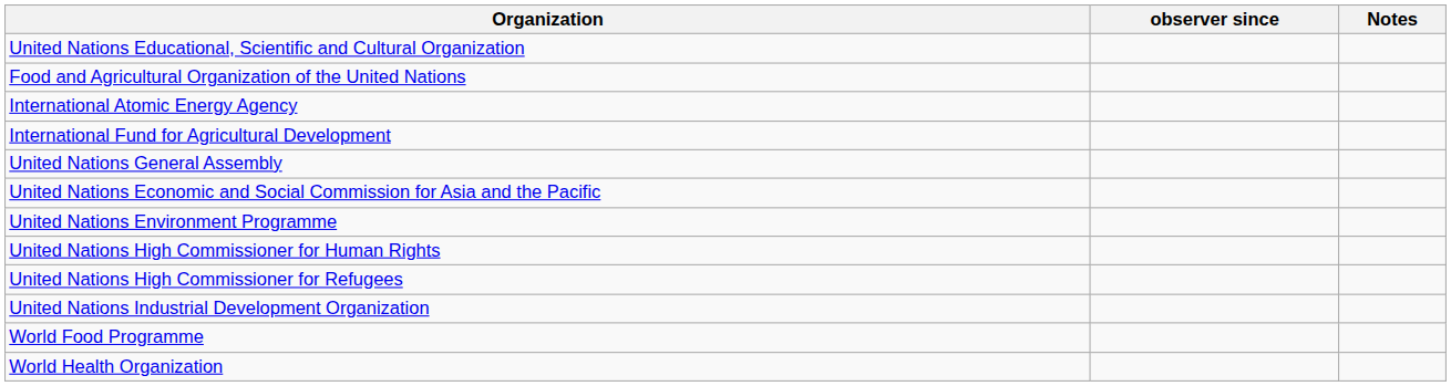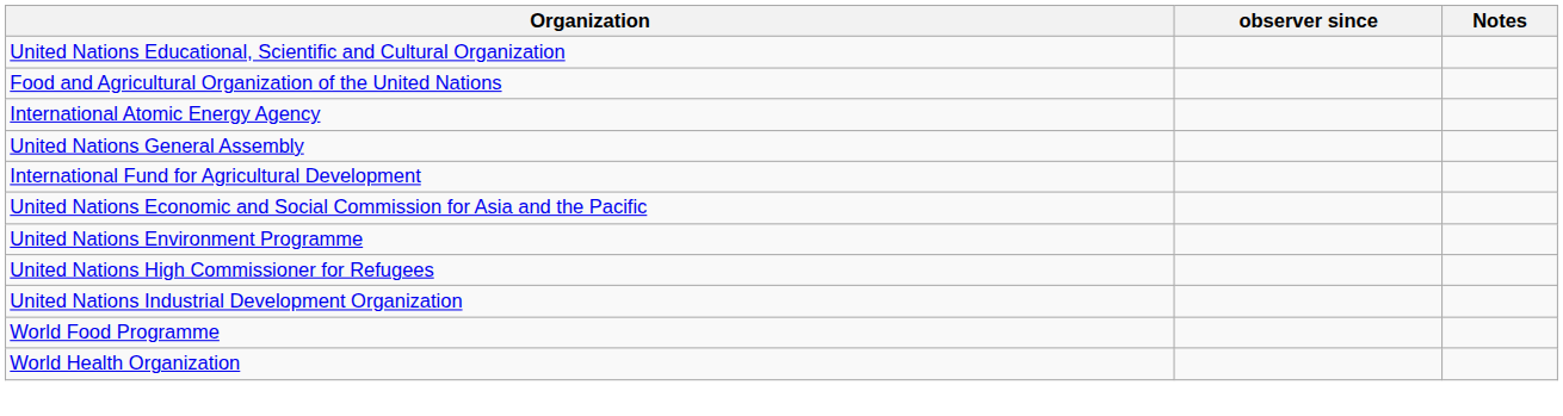 <table class="wikitable sortable" style="width:100%; margin:auto;">
 <tr>
 <th>Organization</th>
 <th>observer since</th>
 <th>Notes</th>
 </tr>
 <tr valign="top">
 <td><a href='#'>United Nations Educational, Scientific and Cultural Organization</a></td>
 <td></td>
 <td></td>
 </tr>
 <tr valign="top">
 <td><a href='#'>Food and Agricultural Organization of the United Nations</a></td>
 <td></td>
 <td></td>
 </tr>
 <tr valign="top">
 <td><a href='#'>International Atomic Energy Agency</a></td>
 <td></td>
 <td></td>
 </tr>
 <tr valign="top">
-<td><a href='#'>International Fund for Agricultural Development</a></td>
+<td><a href='#'>United Nations General Assembly</a></td>
 <td></td>
 <td></td>
 </tr>
 <tr valign="top">
-<td><a href='#'>United Nations General Assembly</a></td>
+<td><a href='#'>International Fund for Agricultural Development</a></td>
 <td></td>
 <td></td>
 </tr>
 <tr valign="top">
 <td><a href='#'>United Nations Economic and Social Commission for Asia and the Pacific</a></td>
 <td></td>
 <td></td>
 </tr>
 <tr valign="top">
 <td><a href='#'>United Nations Environment Programme</a></td>
-<td></td>
-<td></td>
-</tr>
-<tr valign="top">
-<td><a href='#'>United Nations High Commissioner for Human Rights</a></td>
 <td></td>
 <td></td>
 </tr>
 <tr valign="top">
 <td><a href='#'>United Nations High Commissioner for Refugees</a></td>
 <td></td>
 <td></td>
 </tr>
 <tr valign="top">
 <td><a href='#'>United Nations Industrial Development Organization</a></td>
 <td></td>
 <td></td>
 </tr>
 <tr valign="top">
 <td><a href='#'>World Food Programme</a></td>
 <td></td>
 <td></td>
 </tr>
 <tr valign="top">
 <td><a href='#'>World Health Organization</a></td>
 <td></td>
 <td></td>
 </tr>
 </table>
